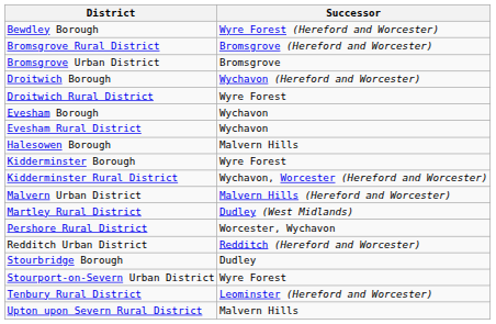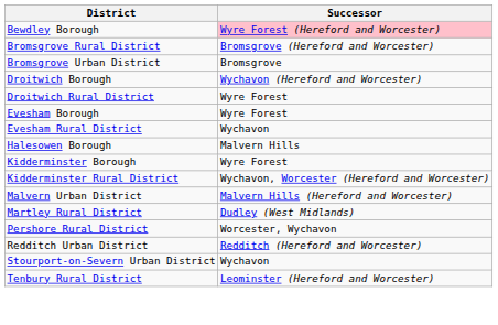 <table class="wikitable">
 <tr>
 <th>District</th>
 <th>Successor</th>
 </tr>
 <tr>
 <td><a href='#'>Bewdley</a> Borough</td>
-<td><a href='#'>Wyre Forest</a> <em>(Hereford and Worcester)</em></td>
+<td style="background: pink;"><a href='#'>Wyre Forest</a> <em>(Hereford and Worcester)</em></td>
 </tr>
 <tr>
 <td><a href='#'>Bromsgrove Rural District</a></td>
 <td><a href='#'>Bromsgrove</a> <em>(Hereford and Worcester)</em></td>
 </tr>
 <tr>
 <td><a href='#'>Bromsgrove</a> Urban District</td>
 <td>Bromsgrove</td>
 </tr>
 <tr>
 <td><a href='#'>Droitwich</a> Borough</td>
 <td><a href='#'>Wychavon</a> <em>(Hereford and Worcester)</em></td>
 </tr>
 <tr>
 <td><a href='#'>Droitwich Rural District</a></td>
 <td>Wyre Forest</td>
 </tr>
 <tr>
 <td><a href='#'>Evesham</a> Borough</td>
-<td>Wychavon</td>
+<td>Wyre Forest</td>
 </tr>
 <tr>
 <td><a href='#'>Evesham Rural District</a></td>
 <td>Wychavon</td>
 </tr>
 <tr>
 <td><a href='#'>Halesowen</a> Borough</td>
 <td>Malvern Hills</td>
 </tr>
 <tr>
 <td><a href='#'>Kidderminster</a> Borough</td>
 <td>Wyre Forest</td>
 </tr>
 <tr>
 <td><a href='#'>Kidderminster Rural District</a></td>
 <td>Wychavon, <a href='#'>Worcester</a> <em>(Hereford and Worcester)</em></td>
 </tr>
 <tr>
 <td><a href='#'>Malvern</a> Urban District</td>
 <td><a href='#'>Malvern Hills</a> <em>(Hereford and Worcester)</em></td>
 </tr>
 <tr>
 <td><a href='#'>Martley Rural District</a></td>
 <td><a href='#'>Dudley</a> <em>(West Midlands)</em></td>
 </tr>
 <tr>
 <td><a href='#'>Pershore Rural District</a></td>
 <td>Worcester, Wychavon</td>
 </tr>
 <tr>
 <td>Redditch Urban District</td>
 <td><a href='#'>Redditch</a> <em>(Hereford and Worcester)</em></td>
 </tr>
 <tr>
-<td><a href='#'>Stourbridge</a> Borough</td>
-<td>Dudley</td>
-</tr>
-<tr>
 <td><a href='#'>Stourport-on-Severn</a> Urban District</td>
-<td>Wyre Forest</td>
+<td>Wychavon</td>
 </tr>
 <tr>
 <td><a href='#'>Tenbury Rural District</a></td>
 <td><a href='#'>Leominster</a> <em>(Hereford and Worcester)</em></td>
 </tr>
-<tr>
-<td><a href='#'>Upton upon Severn Rural District</a></td>
-<td>Malvern Hills</td>
-</tr>
 </table>
